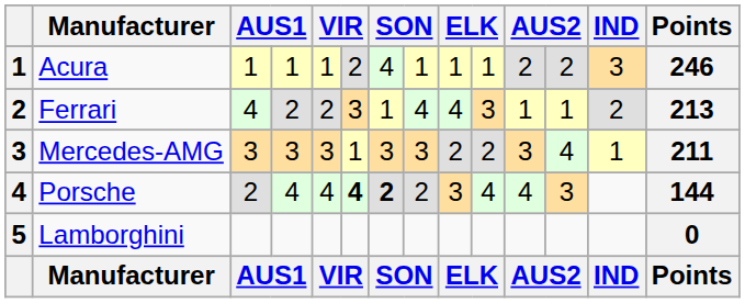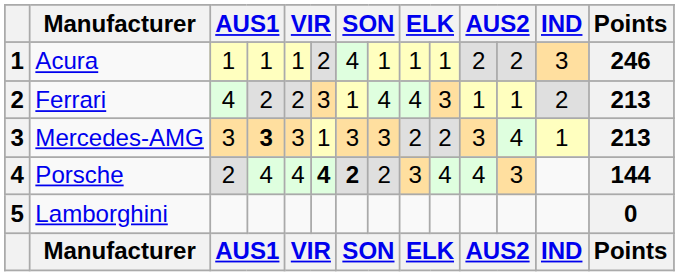 <table class="wikitable" style="font-size: 85%; text-align:center;">
 <tr>
 <th></th>
 <th>Manufacturer</th>
 <th colspan=2><a href='#'>AUS1</a><br></th>
 <th colspan=2><a href='#'>VIR</a><br></th>
 <th colspan=2><a href='#'>SON</a><br></th>
 <th colspan=2><a href='#'>ELK</a><br></th>
 <th colspan=2><a href='#'>AUS2</a><br></th>
 <th><a href='#'>IND</a><br></th>
 <th>Points</th>
 </tr>
 <tr>
 <th>1</th>
 <td align="left"> <a href='#'>Acura</a></td>
 <td style="background:#FFFFBF;">1</td>
 <td style="background:#FFFFBF;">1</td>
 <td style="background:#FFFFBF;">1</td>
 <td style="background:#DFDFDF;">2</td>
 <td style="background:#DFFFDF;">4</td>
 <td style="background:#FFFFBF;">1</td>
 <td style="background:#FFFFBF;">1</td>
 <td style="background:#FFFFBF;">1</td>
 <td style="background:#DFDFDF;">2</td>
 <td style="background:#DFDFDF;">2</td>
 <td style="background:#FFDF9F;">3</td>
 <th>246</th>
 </tr>
 <tr>
 <th>2</th>
 <td align="left"> <a href='#'>Ferrari</a></td>
 <td style="background:#DFFFDF;">4</td>
 <td style="background:#DFDFDF;">2</td>
 <td style="background:#DFDFDF;">2</td>
 <td style="background:#FFDF9F;">3</td>
 <td style="background:#FFFFBF;">1</td>
 <td style="background:#DFFFDF;">4</td>
 <td style="background:#DFFFDF;">4</td>
 <td style="background:#FFDF9F;">3</td>
 <td style="background:#FFFFBF;">1</td>
 <td style="background:#FFFFBF;">1</td>
 <td style="background:#DFDFDF;">2</td>
 <th>213</th>
 </tr>
 <tr>
 <th>3</th>
 <td align="left"> <a href='#'>Mercedes-AMG</a></td>
 <td style="background:#FFDF9F;">3</td>
-<td style="background:#FFDF9F;">3</td>
+<td style="background:#FFDF9F;"><strong>3</strong></td>
 <td style="background:#FFDF9F;">3</td>
 <td style="background:#FFFFBF;">1</td>
 <td style="background:#FFDF9F;">3</td>
 <td style="background:#FFDF9F;">3</td>
 <td style="background:#DFDFDF;">2</td>
 <td style="background:#DFDFDF;">2</td>
 <td style="background:#FFDF9F;">3</td>
 <td style="background:#DFFFDF;">4</td>
 <td style="background:#FFFFBF;">1</td>
-<th>211</th>
+<th>213</th>
 </tr>
 <tr>
 <th>4</th>
 <td align="left"> <a href='#'>Porsche</a></td>
 <td style="background:#DFDFDF;">2</td>
 <td style="background:#DFFFDF;">4</td>
 <td style="background:#DFFFDF;">4</td>
 <td style="background:#DFFFDF;"><strong>4</strong></td>
 <td style="background:#DFDFDF;"><strong>2</strong></td>
 <td style="background:#DFDFDF;">2</td>
 <td style="background:#FFDF9F;">3</td>
 <td style="background:#DFFFDF;">4</td>
 <td style="background:#DFFFDF;">4</td>
 <td style="background:#FFDF9F;">3</td>
 <td></td>
 <th>144</th>
 </tr>
 <tr>
 <th>5</th>
 <td align="left"> <a href='#'>Lamborghini</a></td>
 <td></td>
 <td></td>
 <td></td>
 <td></td>
 <td></td>
 <td></td>
 <td></td>
 <td></td>
 <td></td>
 <td></td>
 <td></td>
 <th>0</th>
 </tr>
 <tr>
 <th></th>
 <th>Manufacturer</th>
 <th colspan=2><a href='#'>AUS1</a><br></th>
 <th colspan=2><a href='#'>VIR</a><br></th>
 <th colspan=2><a href='#'>SON</a><br></th>
 <th colspan=2><a href='#'>ELK</a><br></th>
 <th colspan=2><a href='#'>AUS2</a><br></th>
 <th><a href='#'>IND</a><br></th>
 <th>Points</th>
 </tr>
 </table>
